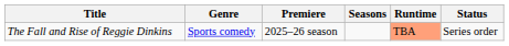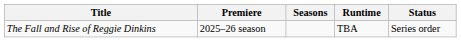 <table class="wikitable sortable" style="width:80%;">
 <tr>
 <th>Title</th>
-<th>Genre</th>
 <th>Premiere</th>
 <th>Seasons</th>
 <th>Runtime</th>
 <th>Status</th>
 </tr>
 <tr>
 <td><em>The Fall and Rise of Reggie Dinkins</em></td>
-<td><a href='#'>Sports comedy</a></td>
 <td>2025–26 season</td>
 <td></td>
-<td style="background: lightsalmon;">TBA</td>
+<td>TBA</td>
 <td>Series order</td>
 </tr>
 </table>
